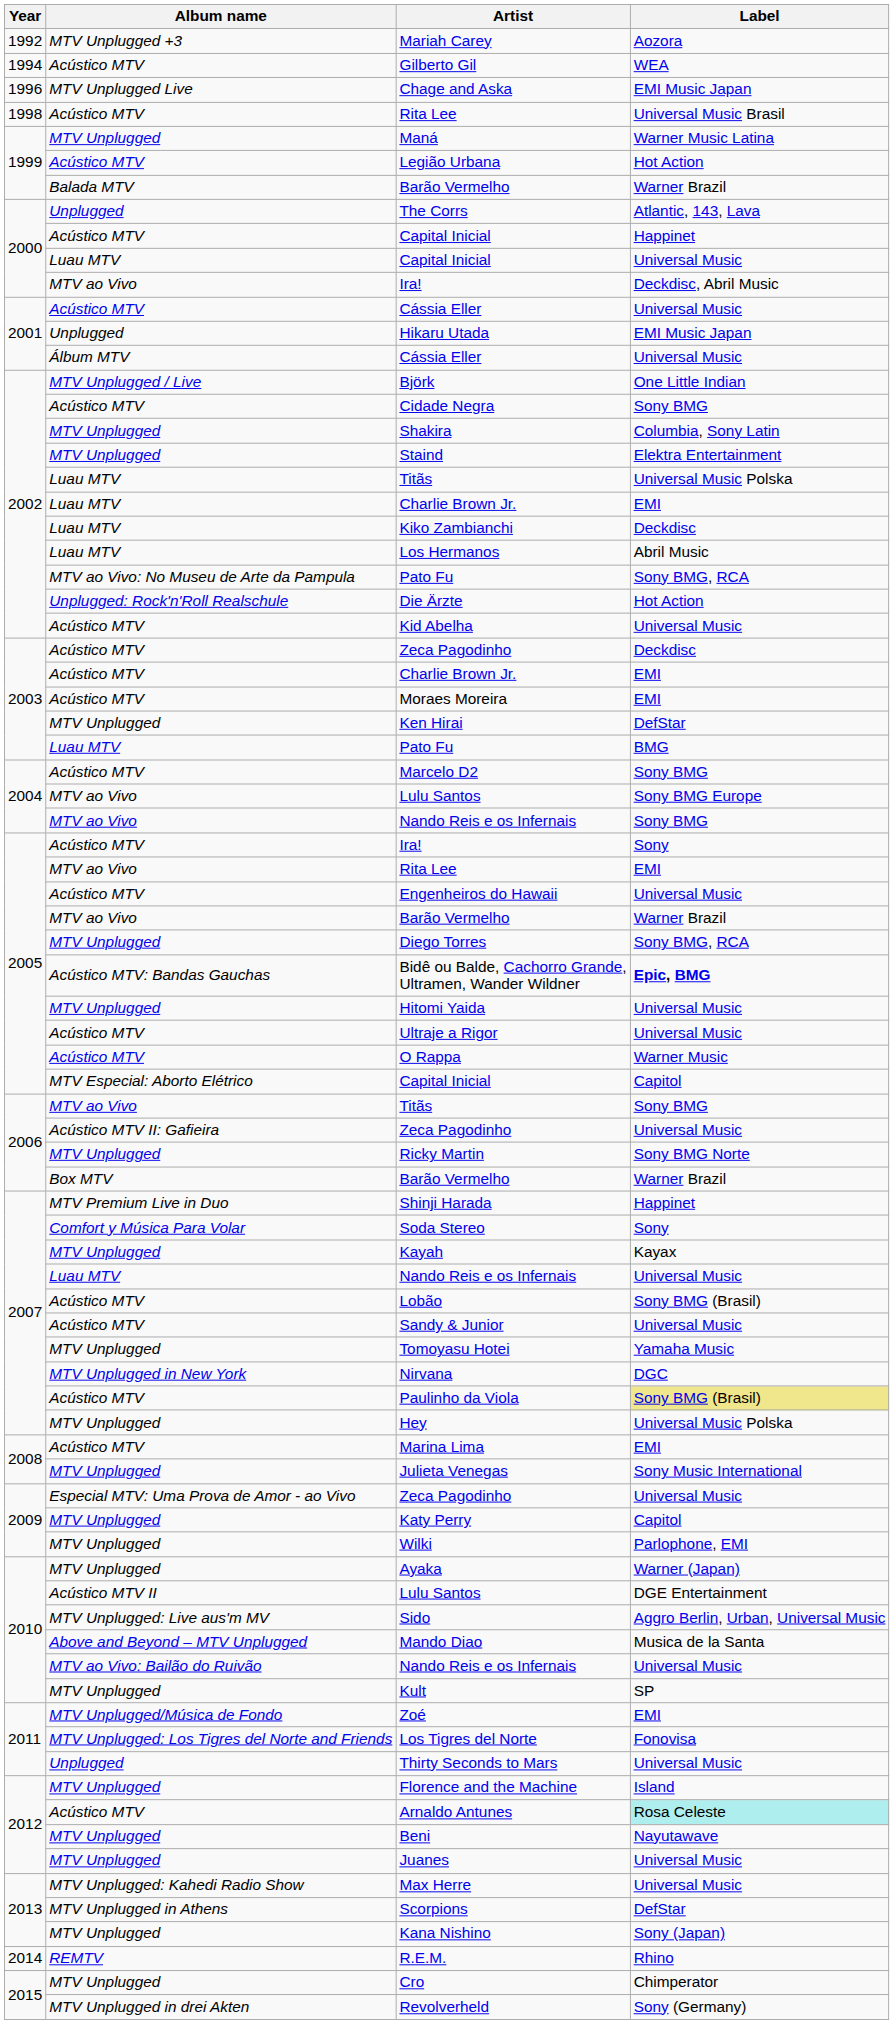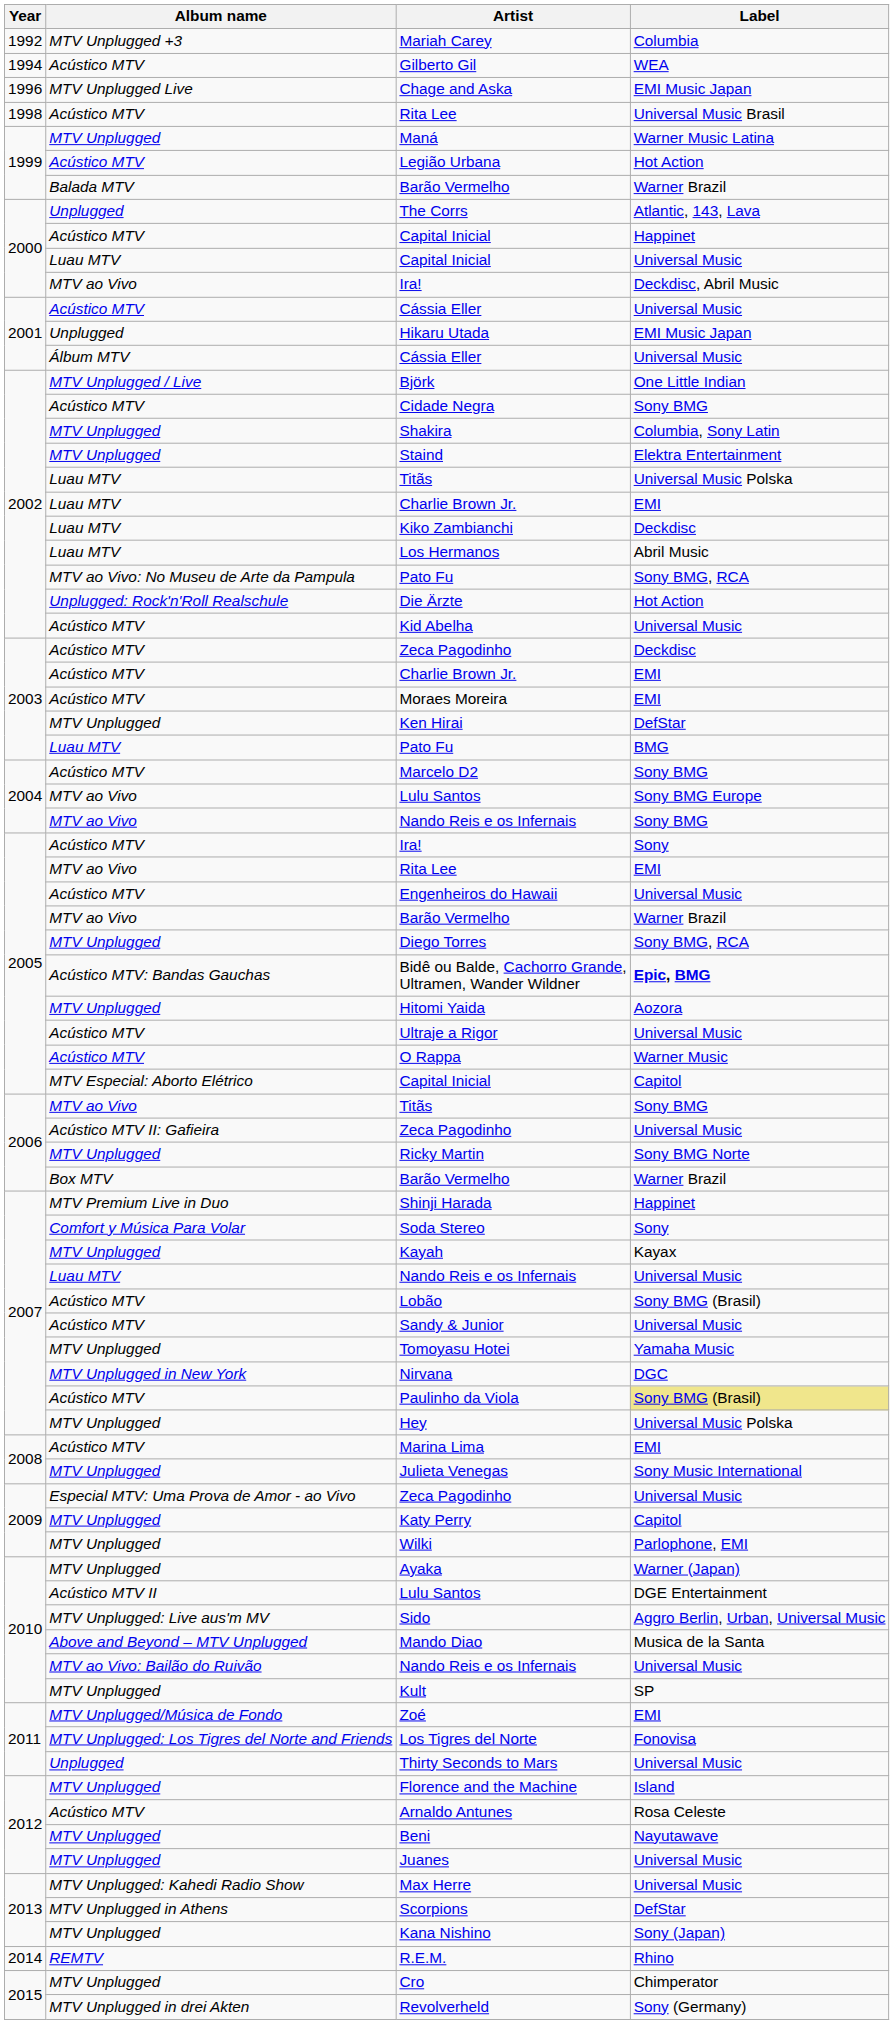 <table class="wikitable plainrowheaders sortable">
 <tr>
 <th>Year</th>
 <th>Album name</th>
 <th>Artist</th>
 <th>Label</th>
 </tr>
 <tr>
 <td>1992</td>
 <td><em>MTV Unplugged +3</em></td>
 <td><a href='#'>Mariah Carey</a></td>
-<td><a href='#'>Aozora</a></td>
+<td><a href='#'>Columbia</a></td>
 </tr>
 <tr>
 <td>1994</td>
 <td><em>Acústico MTV</em></td>
 <td><a href='#'>Gilberto Gil</a></td>
 <td><a href='#'>WEA</a></td>
 </tr>
 <tr>
 <td>1996</td>
 <td><em>MTV Unplugged Live</em></td>
 <td><a href='#'>Chage and Aska</a></td>
 <td><a href='#'>EMI Music Japan</a></td>
 </tr>
 <tr>
 <td>1998</td>
 <td><em>Acústico MTV</em></td>
 <td><a href='#'>Rita Lee</a></td>
 <td><a href='#'>Universal Music</a> Brasil</td>
 </tr>
 <tr>
 <td rowspan="3">1999</td>
 <td><em><a href='#'>MTV Unplugged</a></em></td>
 <td><a href='#'>Maná</a></td>
 <td><a href='#'>Warner Music Latina</a></td>
 </tr>
 <tr>
 <td><em><a href='#'>Acústico MTV</a></em></td>
 <td><a href='#'>Legião Urbana</a></td>
 <td><a href='#'>Hot Action</a></td>
 </tr>
 <tr>
 <td><em>Balada MTV</em></td>
 <td><a href='#'>Barão Vermelho</a></td>
 <td><a href='#'>Warner</a> Brazil</td>
 </tr>
 <tr>
 <td rowspan="4">2000</td>
 <td><em><a href='#'>Unplugged</a></em></td>
 <td><a href='#'>The Corrs</a></td>
 <td><a href='#'>Atlantic</a>, <a href='#'>143</a>, <a href='#'>Lava</a></td>
 </tr>
 <tr>
 <td><em>Acústico MTV</em></td>
 <td><a href='#'>Capital Inicial</a></td>
 <td><a href='#'>Happinet</a></td>
 </tr>
 <tr>
 <td><em>Luau MTV</em></td>
 <td><a href='#'>Capital Inicial</a></td>
 <td><a href='#'>Universal Music</a></td>
 </tr>
 <tr>
 <td><em>MTV ao Vivo</em></td>
 <td><a href='#'>Ira!</a></td>
 <td><a href='#'>Deckdisc</a>, Abril Music</td>
 </tr>
 <tr>
 <td rowspan="3">2001</td>
 <td><em><a href='#'>Acústico MTV</a></em></td>
 <td><a href='#'>Cássia Eller</a></td>
 <td><a href='#'>Universal Music</a></td>
 </tr>
 <tr>
 <td><em>Unplugged</em></td>
 <td><a href='#'>Hikaru Utada</a></td>
 <td><a href='#'>EMI Music Japan</a></td>
 </tr>
 <tr>
 <td><em>Álbum MTV</em></td>
 <td><a href='#'>Cássia Eller</a></td>
 <td><a href='#'>Universal Music</a></td>
 </tr>
 <tr>
 <td rowspan="11">2002</td>
 <td><em><a href='#'>MTV Unplugged / Live</a></em></td>
 <td><a href='#'>Björk</a></td>
 <td><a href='#'>One Little Indian</a></td>
 </tr>
 <tr>
 <td><em>Acústico MTV</em></td>
 <td><a href='#'>Cidade Negra</a></td>
 <td><a href='#'>Sony BMG</a></td>
 </tr>
 <tr>
 <td><em><a href='#'>MTV Unplugged</a></em></td>
 <td><a href='#'>Shakira</a></td>
 <td><a href='#'>Columbia</a>, <a href='#'>Sony Latin</a></td>
 </tr>
 <tr>
 <td><em><a href='#'>MTV Unplugged</a></em></td>
 <td><a href='#'>Staind</a></td>
 <td><a href='#'>Elektra Entertainment</a></td>
 </tr>
 <tr>
 <td><em>Luau MTV</em></td>
 <td><a href='#'>Titãs</a></td>
 <td><a href='#'>Universal Music</a> Polska</td>
 </tr>
 <tr>
 <td><em>Luau MTV</em></td>
 <td><a href='#'>Charlie Brown Jr.</a></td>
 <td><a href='#'>EMI</a></td>
 </tr>
 <tr>
 <td><em>Luau MTV</em></td>
 <td><a href='#'>Kiko Zambianchi</a></td>
 <td><a href='#'>Deckdisc</a></td>
 </tr>
 <tr>
 <td><em>Luau MTV</em></td>
 <td><a href='#'>Los Hermanos</a></td>
 <td>Abril Music</td>
 </tr>
 <tr>
 <td><em>MTV ao Vivo: No Museu de Arte da Pampula</em></td>
 <td><a href='#'>Pato Fu</a></td>
 <td><a href='#'>Sony BMG</a>, <a href='#'>RCA</a></td>
 </tr>
 <tr>
 <td><em><a href='#'>Unplugged: Rock'n'Roll Realschule</a></em></td>
 <td><a href='#'>Die Ärzte</a></td>
 <td><a href='#'>Hot Action</a></td>
 </tr>
 <tr>
 <td><em>Acústico MTV</em></td>
 <td><a href='#'>Kid Abelha</a></td>
 <td><a href='#'>Universal Music</a></td>
 </tr>
 <tr>
 <td rowspan="5">2003</td>
 <td><em>Acústico MTV</em></td>
 <td><a href='#'>Zeca Pagodinho</a></td>
 <td><a href='#'>Deckdisc</a></td>
 </tr>
 <tr>
 <td><em>Acústico MTV</em></td>
 <td><a href='#'>Charlie Brown Jr.</a></td>
 <td><a href='#'>EMI</a></td>
 </tr>
 <tr>
 <td><em>Acústico MTV</em></td>
 <td>Moraes Moreira</td>
 <td><a href='#'>EMI</a></td>
 </tr>
 <tr>
 <td><em>MTV Unplugged</em></td>
 <td><a href='#'>Ken Hirai</a></td>
 <td><a href='#'>DefStar</a></td>
 </tr>
 <tr>
 <td><em><a href='#'>Luau MTV</a></em></td>
 <td><a href='#'>Pato Fu</a></td>
 <td><a href='#'>BMG</a></td>
 </tr>
 <tr>
 <td rowspan="3">2004</td>
 <td><em>Acústico MTV</em></td>
 <td><a href='#'>Marcelo D2</a></td>
 <td><a href='#'>Sony BMG</a></td>
 </tr>
 <tr>
 <td><em>MTV ao Vivo</em></td>
 <td><a href='#'>Lulu Santos</a></td>
 <td><a href='#'>Sony BMG Europe</a></td>
 </tr>
 <tr>
 <td><em><a href='#'>MTV ao Vivo</a></em></td>
 <td><a href='#'>Nando Reis e os Infernais</a></td>
 <td><a href='#'>Sony BMG</a></td>
 </tr>
 <tr>
 <td rowspan="10">2005</td>
 <td><em>Acústico MTV</em></td>
 <td><a href='#'>Ira!</a></td>
 <td><a href='#'>Sony</a></td>
 </tr>
 <tr>
 <td><em>MTV ao Vivo</em></td>
 <td><a href='#'>Rita Lee</a></td>
 <td><a href='#'>EMI</a></td>
 </tr>
 <tr>
 <td><em>Acústico MTV</em></td>
 <td><a href='#'>Engenheiros do Hawaii</a></td>
 <td><a href='#'>Universal Music</a></td>
 </tr>
 <tr>
 <td><em>MTV ao Vivo</em></td>
 <td><a href='#'>Barão Vermelho</a></td>
 <td><a href='#'>Warner</a> Brazil</td>
 </tr>
 <tr>
 <td><a href='#'><em>MTV Unplugged</em></a></td>
 <td><a href='#'>Diego Torres</a></td>
 <td><a href='#'>Sony BMG</a>, <a href='#'>RCA</a></td>
 </tr>
 <tr>
 <td><em>Acústico MTV: Bandas Gauchas</em></td>
 <td>Bidê ou Balde, <a href='#'>Cachorro Grande</a>,<br>Ultramen, Wander Wildner</td>
 <td><strong><a href='#'>Epic</a>, <a href='#'>BMG</a></strong></td>
 </tr>
 <tr>
 <td><em><a href='#'>MTV Unplugged</a></em></td>
 <td><a href='#'>Hitomi Yaida</a></td>
-<td><a href='#'>Universal Music</a></td>
+<td><a href='#'>Aozora</a></td>
 </tr>
 <tr>
 <td><em>Acústico MTV</em></td>
 <td><a href='#'>Ultraje a Rigor</a></td>
 <td><a href='#'>Universal Music</a></td>
 </tr>
 <tr>
 <td><em><a href='#'>Acústico MTV</a></em></td>
 <td><a href='#'>O Rappa</a></td>
 <td><a href='#'>Warner Music</a></td>
 </tr>
 <tr>
 <td><em>MTV Especial: Aborto Elétrico</em></td>
 <td><a href='#'>Capital Inicial</a></td>
 <td><a href='#'>Capitol</a></td>
 </tr>
 <tr>
 <td rowspan="4">2006</td>
 <td><em><a href='#'>MTV ao Vivo</a></em></td>
 <td><a href='#'>Titãs</a></td>
 <td><a href='#'>Sony BMG</a></td>
 </tr>
 <tr>
 <td><em>Acústico MTV II: Gafieira</em></td>
 <td><a href='#'>Zeca Pagodinho</a></td>
 <td><a href='#'>Universal Music</a></td>
 </tr>
 <tr>
 <td><em><a href='#'>MTV Unplugged</a></em></td>
 <td><a href='#'>Ricky Martin</a></td>
 <td><a href='#'>Sony BMG Norte</a></td>
 </tr>
 <tr>
 <td><em>Box MTV</em></td>
 <td><a href='#'>Barão Vermelho</a></td>
 <td><a href='#'>Warner</a> Brazil</td>
 </tr>
 <tr>
 <td rowspan="10">2007</td>
 <td><em>MTV Premium Live in Duo</em></td>
 <td><a href='#'>Shinji Harada</a></td>
 <td><a href='#'>Happinet</a></td>
 </tr>
 <tr>
 <td><em><a href='#'>Comfort y Música Para Volar</a></em></td>
 <td><a href='#'>Soda Stereo</a></td>
 <td><a href='#'>Sony</a></td>
 </tr>
 <tr>
 <td><em><a href='#'>MTV Unplugged</a></em></td>
 <td><a href='#'>Kayah</a></td>
 <td>Kayax</td>
 </tr>
 <tr>
 <td><em><a href='#'>Luau MTV</a></em></td>
 <td><a href='#'>Nando Reis e os Infernais</a></td>
 <td><a href='#'>Universal Music</a></td>
 </tr>
 <tr>
 <td><em>Acústico MTV</em></td>
 <td><a href='#'>Lobão</a></td>
 <td><a href='#'>Sony BMG</a> (Brasil)</td>
 </tr>
 <tr>
 <td><em>Acústico MTV</em></td>
 <td><a href='#'>Sandy & Junior</a></td>
 <td><a href='#'>Universal Music</a></td>
 </tr>
 <tr>
 <td><em>MTV Unplugged</em></td>
 <td><a href='#'>Tomoyasu Hotei</a></td>
 <td><a href='#'>Yamaha Music</a></td>
 </tr>
 <tr>
 <td><em><a href='#'>MTV Unplugged in New York</a></em></td>
 <td><a href='#'>Nirvana</a></td>
 <td><a href='#'>DGC</a></td>
 </tr>
 <tr>
 <td><em>Acústico MTV</em></td>
 <td><a href='#'>Paulinho da Viola</a></td>
 <td style="background: khaki;"><a href='#'>Sony BMG</a> (Brasil)</td>
 </tr>
 <tr>
 <td><em>MTV Unplugged</em></td>
 <td><a href='#'>Hey</a></td>
 <td><a href='#'>Universal Music</a> Polska</td>
 </tr>
 <tr>
 <td rowspan="2">2008</td>
 <td><em>Acústico MTV</em></td>
 <td><a href='#'>Marina Lima</a></td>
 <td><a href='#'>EMI</a></td>
 </tr>
 <tr>
 <td><em><a href='#'>MTV Unplugged</a></em></td>
 <td><a href='#'>Julieta Venegas</a></td>
 <td><a href='#'>Sony Music International</a></td>
 </tr>
 <tr>
 <td rowspan="3">2009</td>
 <td><em>Especial MTV: Uma Prova de Amor - ao Vivo</em></td>
 <td><a href='#'>Zeca Pagodinho</a></td>
 <td><a href='#'>Universal Music</a></td>
 </tr>
 <tr>
 <td><em><a href='#'>MTV Unplugged</a></em></td>
 <td><a href='#'>Katy Perry</a></td>
 <td><a href='#'>Capitol</a></td>
 </tr>
 <tr>
 <td><em>MTV Unplugged</em></td>
 <td><a href='#'>Wilki</a></td>
 <td><a href='#'>Parlophone</a>, <a href='#'>EMI</a></td>
 </tr>
 <tr>
 <td rowspan="6">2010</td>
 <td><em>MTV Unplugged</em></td>
 <td><a href='#'>Ayaka</a></td>
 <td><a href='#'>Warner (Japan)</a></td>
 </tr>
 <tr>
 <td><em>Acústico MTV II</em></td>
 <td><a href='#'>Lulu Santos</a></td>
 <td>DGE Entertainment</td>
 </tr>
 <tr>
 <td><em>MTV Unplugged: Live aus'm MV</em></td>
 <td><a href='#'>Sido</a></td>
 <td><a href='#'>Aggro Berlin</a>, <a href='#'>Urban</a>, <a href='#'>Universal Music</a></td>
 </tr>
 <tr>
 <td><em><a href='#'>Above and Beyond – MTV Unplugged</a></em></td>
 <td><a href='#'>Mando Diao</a></td>
 <td>Musica de la Santa</td>
 </tr>
 <tr>
 <td><em><a href='#'>MTV ao Vivo: Bailão do Ruivão</a></em></td>
 <td><a href='#'>Nando Reis e os Infernais</a></td>
 <td><a href='#'>Universal Music</a></td>
 </tr>
 <tr>
 <td><em>MTV Unplugged</em></td>
 <td><a href='#'>Kult</a></td>
 <td>SP</td>
 </tr>
 <tr>
 <td rowspan="3">2011</td>
 <td><em><a href='#'>MTV Unplugged/Música de Fondo</a></em></td>
 <td><a href='#'>Zoé</a></td>
 <td><a href='#'>EMI</a></td>
 </tr>
 <tr>
 <td><em><a href='#'>MTV Unplugged: Los Tigres del Norte and Friends</a></em></td>
 <td><a href='#'>Los Tigres del Norte</a></td>
 <td><a href='#'>Fonovisa</a></td>
 </tr>
 <tr>
 <td><em><a href='#'>Unplugged</a></em></td>
 <td><a href='#'>Thirty Seconds to Mars</a></td>
 <td><a href='#'>Universal Music</a></td>
 </tr>
 <tr>
 <td rowspan="4">2012</td>
 <td><em><a href='#'>MTV Unplugged</a></em></td>
 <td><a href='#'>Florence and the Machine</a></td>
 <td><a href='#'>Island</a></td>
 </tr>
 <tr>
 <td><em>Acústico MTV</em></td>
 <td><a href='#'>Arnaldo Antunes</a></td>
-<td style="background: paleturquoise;">Rosa Celeste</td>
+<td>Rosa Celeste</td>
 </tr>
 <tr>
 <td><a href='#'><em>MTV Unplugged</em></a></td>
 <td><a href='#'>Beni</a></td>
 <td><a href='#'>Nayutawave</a></td>
 </tr>
 <tr>
 <td><em><a href='#'>MTV Unplugged</a></em></td>
 <td><a href='#'>Juanes</a></td>
 <td><a href='#'>Universal Music</a></td>
 </tr>
 <tr>
 <td rowspan="3">2013</td>
 <td><em>MTV Unplugged: Kahedi Radio Show</em></td>
 <td><a href='#'>Max Herre</a></td>
 <td><a href='#'>Universal Music</a></td>
 </tr>
 <tr>
 <td><em>MTV Unplugged in Athens</em></td>
 <td><a href='#'>Scorpions</a></td>
 <td><a href='#'>DefStar</a></td>
 </tr>
 <tr>
 <td><em>MTV Unplugged</em></td>
 <td><a href='#'>Kana Nishino</a></td>
 <td><a href='#'>Sony (Japan)</a></td>
 </tr>
 <tr>
 <td rowspan="1">2014</td>
 <td><em><a href='#'>REMTV</a></em></td>
 <td><a href='#'>R.E.M.</a></td>
 <td><a href='#'>Rhino</a></td>
 </tr>
 <tr>
 <td rowspan="2">2015</td>
 <td><em>MTV Unplugged</em></td>
 <td><a href='#'>Cro</a></td>
 <td>Chimperator</td>
 </tr>
 <tr>
 <td><em>MTV Unplugged in drei Akten</em></td>
 <td><a href='#'>Revolverheld</a></td>
 <td><a href='#'>Sony</a> (Germany)</td>
 </tr>
 </table>
